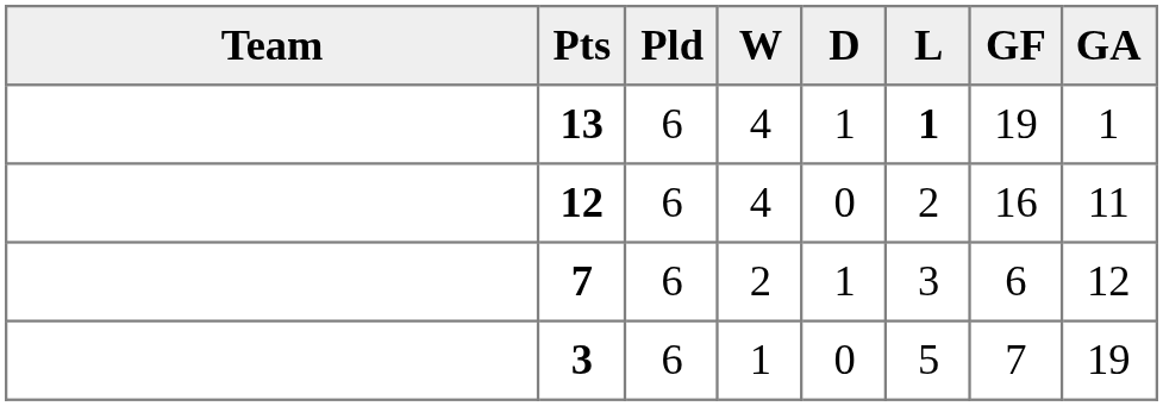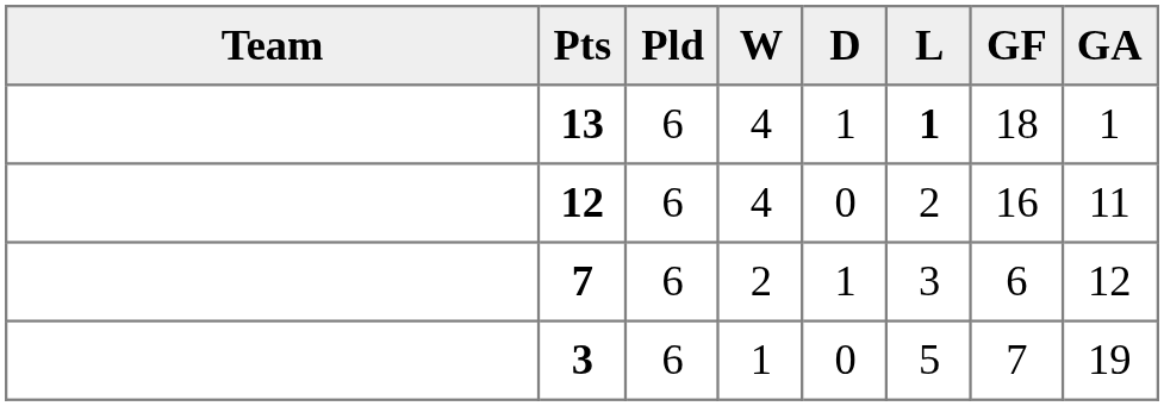 <table style=border-collapse:collapse border=1 cellspacing=0 cellpadding=5>
 <tr align=center bgcolor=#efefef>
 <th width=185>Team</th>
 <th width=20>Pts</th>
 <th width=20>Pld</th>
 <th width=20>W</th>
 <th width=20>D</th>
 <th width=20>L</th>
 <th width=20>GF</th>
 <th width=20>GA</th>
 </tr>
 <tr align=center>
 <td align=left><strong></strong></td>
 <td><strong>13</strong></td>
 <td>6</td>
 <td>4</td>
 <td>1</td>
 <td><strong>1</strong></td>
-<td>19</td>
+<td>18</td>
 <td>1</td>
 </tr>
 <tr align=center>
 <td align=left></td>
 <td><strong>12</strong></td>
 <td>6</td>
 <td>4</td>
 <td>0</td>
 <td>2</td>
 <td>16</td>
 <td>11</td>
 </tr>
 <tr align=center>
 <td align=left></td>
 <td><strong>7</strong></td>
 <td>6</td>
 <td>2</td>
 <td>1</td>
 <td>3</td>
 <td>6</td>
 <td>12</td>
 </tr>
 <tr align=center>
 <td align=left></td>
 <td><strong>3</strong></td>
 <td>6</td>
 <td>1</td>
 <td>0</td>
 <td>5</td>
 <td>7</td>
 <td>19</td>
 </tr>
 </table>
